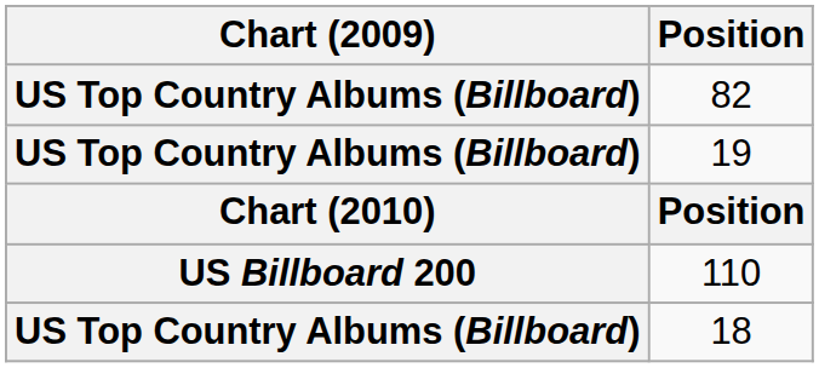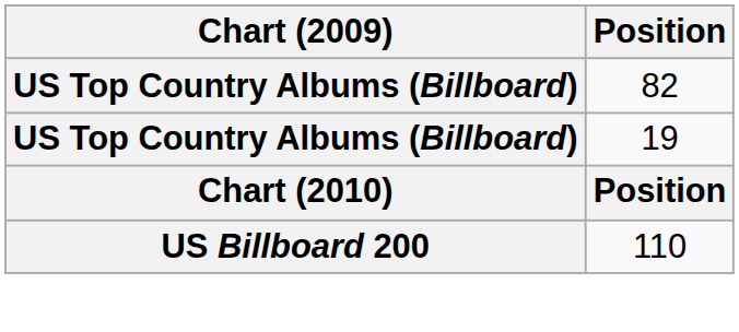 <table class="wikitable plainrowheaders" style="text-align:center">
 <tr>
 <th scope="col">Chart (2009)</th>
 <th scope="col">Position</th>
 </tr>
 <tr>
 <th scope="row">US Top Country Albums (<em>Billboard</em>)</th>
 <td>82</td>
 </tr>
 <tr>
 <th scope="row">US Top Country Albums (<em>Billboard</em>)</th>
 <td>19</td>
 </tr>
 <tr>
 <th scope="col">Chart (2010)</th>
 <th scope="col">Position</th>
 </tr>
 <tr>
 <th scope="row">US <em>Billboard</em> 200</th>
 <td>110</td>
 </tr>
-<tr>
-<th scope="row">US Top Country Albums (<em>Billboard</em>)</th>
-<td>18</td>
-</tr>
 </table>
